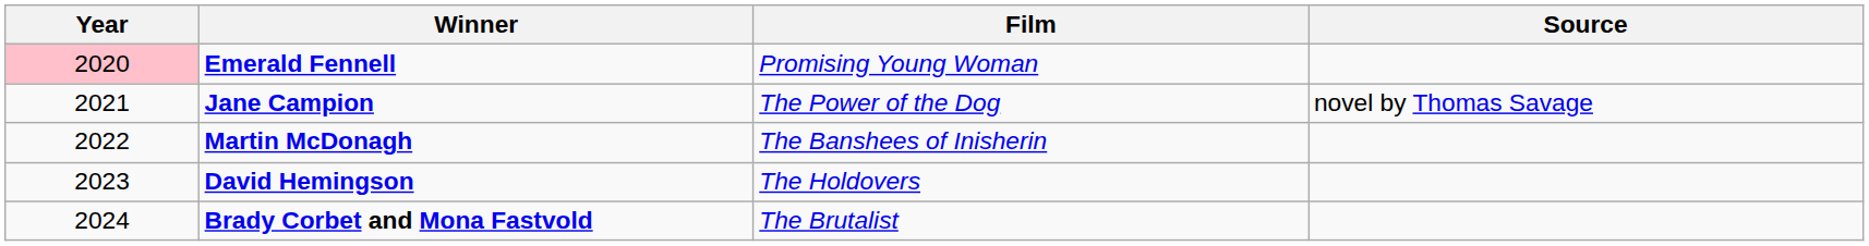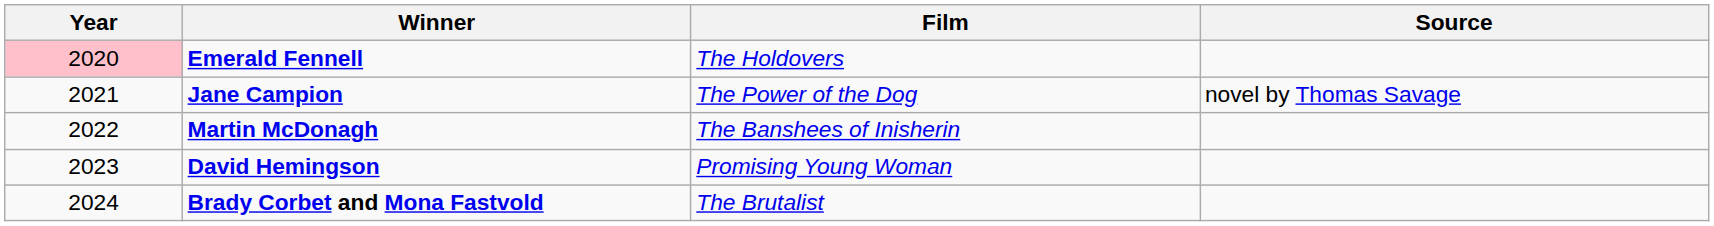 <table class="wikitable" width="95%" cellpadding="5">
 <tr>
 <th width="100"><strong>Year</strong></th>
 <th width="300"><strong>Winner</strong></th>
 <th width="300"><strong>Film</strong></th>
 <th width="300"><strong>Source</strong></th>
 </tr>
 <tr>
 <td style="background: pink; text-align:center;">2020</td>
 <td><strong><a href='#'>Emerald Fennell</a></strong></td>
-<td><em><a href='#'>Promising Young Woman</a></em></td>
+<td><em><a href='#'>The Holdovers</a></em></td>
 <td></td>
 </tr>
 <tr>
 <td style="text-align:center;">2021</td>
 <td><strong><a href='#'>Jane Campion</a></strong></td>
 <td><em><a href='#'>The Power of the Dog</a></em></td>
 <td>novel by <a href='#'>Thomas Savage</a></td>
 </tr>
 <tr>
 <td style="text-align:center;">2022</td>
 <td><strong><a href='#'>Martin McDonagh</a></strong></td>
 <td><em><a href='#'>The Banshees of Inisherin</a></em></td>
 <td></td>
 </tr>
 <tr>
 <td style="text-align:center;">2023</td>
 <td><strong><a href='#'>David Hemingson</a></strong></td>
-<td><em><a href='#'>The Holdovers</a></em></td>
+<td><em><a href='#'>Promising Young Woman</a></em></td>
 <td></td>
 </tr>
 <tr>
 <td style="text-align:center;">2024</td>
 <td><strong><a href='#'>Brady Corbet</a> and <a href='#'>Mona Fastvold</a></strong></td>
 <td><em><a href='#'>The Brutalist</a></em></td>
 <td></td>
 </tr>
 </table>
